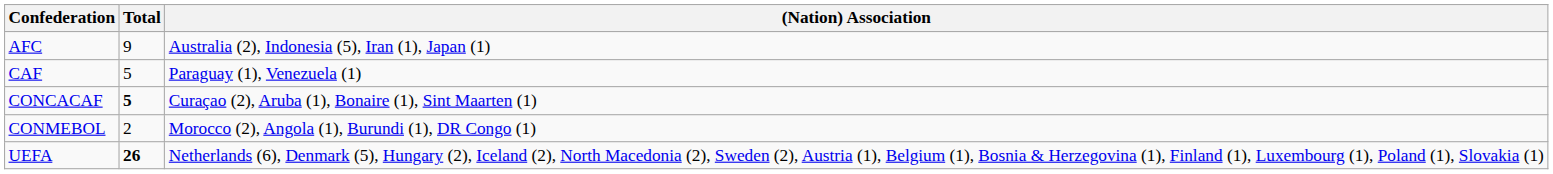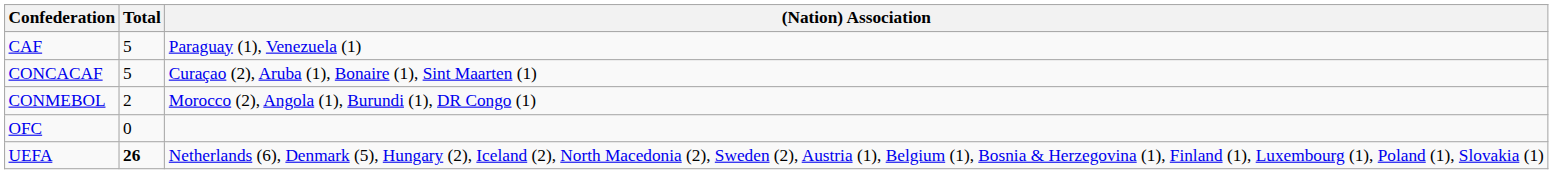 <table class="wikitable sortable" style="text-align:left">
 <tr>
 <th scope="row">Confederation</th>
 <th scope="col">Total</th>
 <th scope="col" class="unsortable">(Nation) Association</th>
-</tr>
-<tr>
-<td><a href='#'>AFC</a></td>
-<td>9</td>
-<td> <a href='#'>Australia</a> (2),  <a href='#'>Indonesia</a> (5),  <a href='#'>Iran</a> (1),  <a href='#'>Japan</a> (1)</td>
 </tr>
 <tr>
 <td><a href='#'>CAF</a></td>
 <td>5</td>
 <td> <a href='#'>Paraguay</a> (1),  <a href='#'>Venezuela</a> (1)</td>
 </tr>
 <tr>
 <td><a href='#'>CONCACAF</a></td>
-<td><strong>5</strong></td>
+<td>5</td>
 <td> <a href='#'>Curaçao</a> (2),  <a href='#'>Aruba</a> (1),  <a href='#'>Bonaire</a> (1),  <a href='#'>Sint Maarten</a> (1)</td>
 </tr>
 <tr>
 <td><a href='#'>CONMEBOL</a></td>
 <td>2</td>
 <td> <a href='#'>Morocco</a> (2),  <a href='#'>Angola</a> (1),  <a href='#'>Burundi</a> (1),  <a href='#'>DR Congo</a> (1)</td>
 </tr>
 <tr>
+<td><a href='#'>OFC</a></td>
+<td>0</td>
+<td> </td>
+</tr>
+<tr>
 <td><a href='#'>UEFA</a></td>
 <td><strong>26</strong></td>
 <td> <a href='#'>Netherlands</a> (6),  <a href='#'>Denmark</a> (5),  <a href='#'>Hungary</a> (2),  <a href='#'>Iceland</a> (2),  <a href='#'>North Macedonia</a> (2),  <a href='#'>Sweden</a> (2),  <a href='#'>Austria</a> (1),  <a href='#'>Belgium</a> (1),  <a href='#'>Bosnia & Herzegovina</a> (1),  <a href='#'>Finland</a> (1),  <a href='#'>Luxembourg</a> (1),  <a href='#'>Poland</a> (1),  <a href='#'>Slovakia</a> (1)</td>
 </tr>
 </table>
